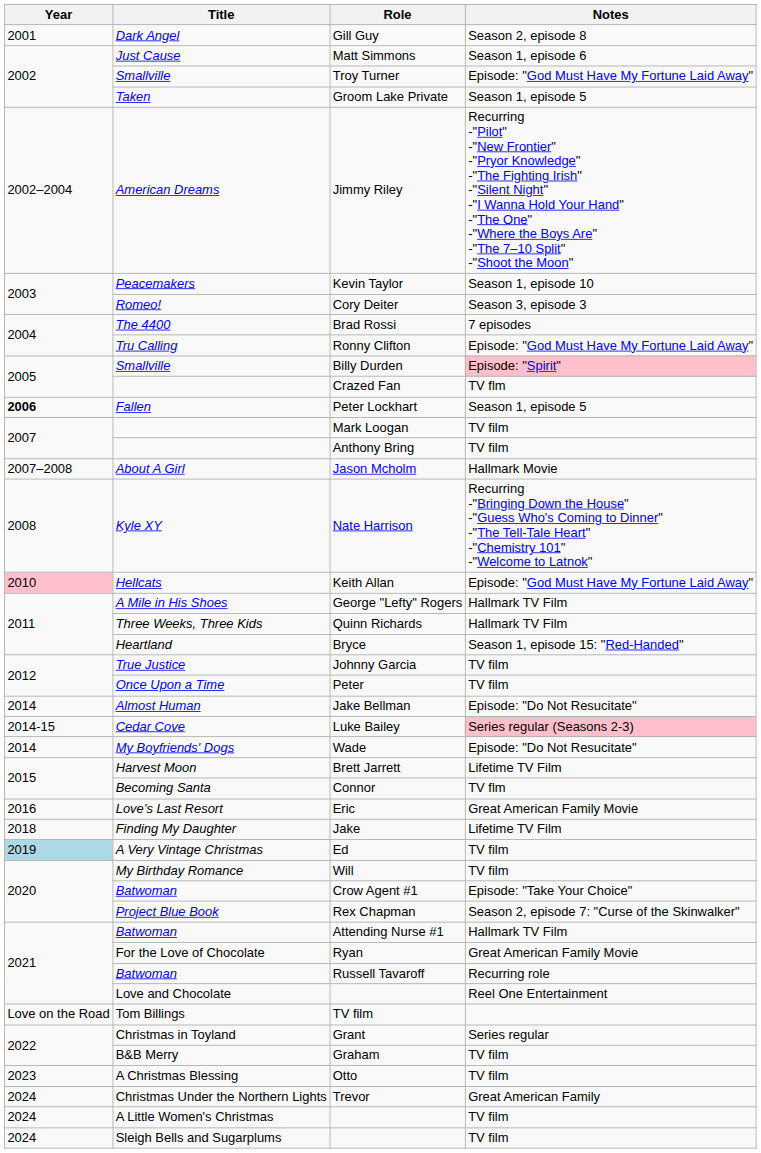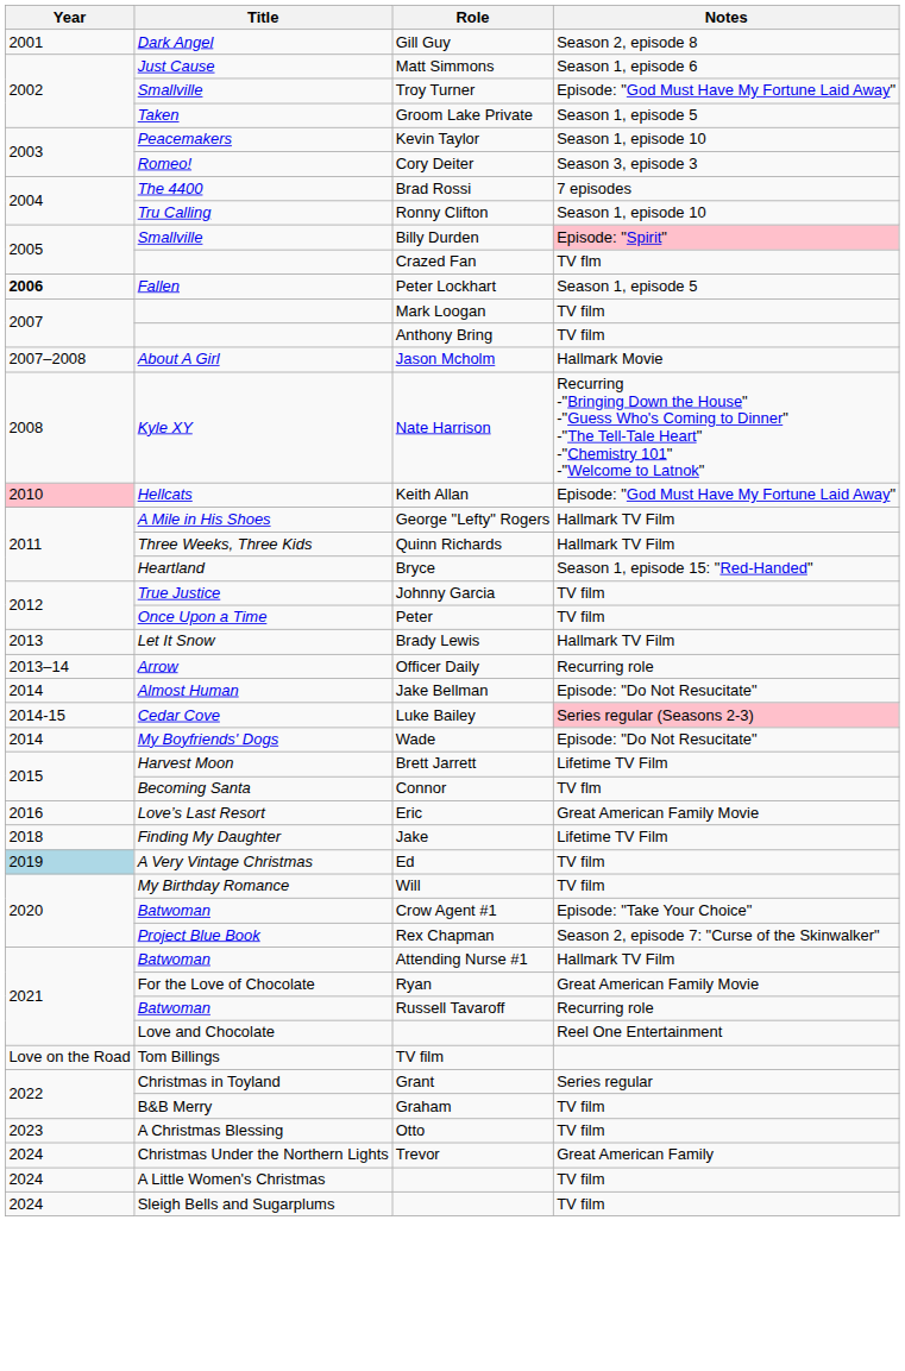 <table class="wikitable sortable">
 <tr>
 <th>Year</th>
 <th>Title</th>
 <th>Role</th>
 <th class="unsortable">Notes</th>
 </tr>
 <tr>
 <td>2001</td>
 <td><em><a href='#'>Dark Angel</a></em></td>
 <td>Gill Guy</td>
 <td>Season 2, episode 8</td>
 </tr>
 <tr>
 <td rowspan="3">2002</td>
 <td><em><a href='#'>Just Cause</a></em></td>
 <td>Matt Simmons</td>
 <td>Season 1, episode 6</td>
 </tr>
 <tr>
 <td><em><a href='#'>Smallville</a></em></td>
 <td>Troy Turner</td>
 <td>Episode: "<a href='#'>God Must Have My Fortune Laid Away</a>"</td>
 </tr>
 <tr>
 <td><em><a href='#'>Taken</a></em></td>
 <td>Groom Lake Private</td>
 <td>Season 1, episode 5</td>
 </tr>
 <tr>
-<td>2002–2004</td>
-<td><em><a href='#'>American Dreams</a></em></td>
-<td>Jimmy Riley</td>
-<td>Recurring<br> -"<a href='#'>Pilot</a>"<br> -"<a href='#'>New Frontier</a>"<br> -"<a href='#'>Pryor Knowledge</a>"<br> -"<a href='#'>The Fighting Irish</a>"<br> -"<a href='#'>Silent Night</a>"<br> -"<a href='#'>I Wanna Hold Your Hand</a>"<br> -"<a href='#'>The One</a>"<br> -"<a href='#'>Where the Boys Are</a>"<br> -"<a href='#'>The 7–10 Split</a>"<br> -"<a href='#'>Shoot the Moon</a>"</td>
-</tr>
-<tr>
 <td rowspan="2">2003</td>
 <td><em><a href='#'>Peacemakers</a></em></td>
 <td>Kevin Taylor</td>
 <td>Season 1, episode 10</td>
 </tr>
 <tr>
 <td><em><a href='#'>Romeo!</a></em></td>
 <td>Cory Deiter</td>
 <td>Season 3, episode 3</td>
 </tr>
 <tr>
 <td rowspan="2">2004</td>
 <td data-sort-value="4400, The"><em><a href='#'>The 4400</a></em></td>
 <td>Brad Rossi</td>
 <td>7 episodes</td>
 </tr>
 <tr>
 <td><em><a href='#'>Tru Calling</a></em></td>
 <td>Ronny Clifton</td>
-<td>Episode: "<a href='#'>God Must Have My Fortune Laid Away</a>"</td>
+<td>Season 1, episode 10</td>
 </tr>
 <tr>
 <td rowspan="2">2005</td>
 <td><em><a href='#'>Smallville</a></em></td>
 <td>Billy Durden</td>
 <td style="background: pink;">Episode: "<a href='#'>Spirit</a>"</td>
 </tr>
 <tr>
 <td><em></em></td>
 <td>Crazed Fan</td>
 <td>TV flm</td>
 </tr>
 <tr>
 <td><strong>2006</strong></td>
 <td><em><a href='#'>Fallen</a></em></td>
 <td>Peter Lockhart</td>
 <td>Season 1, episode 5</td>
 </tr>
 <tr>
 <td rowspan="2">2007</td>
 <td><em></em></td>
 <td>Mark Loogan</td>
 <td>TV film</td>
 </tr>
 <tr>
 <td><em></em></td>
 <td>Anthony Bring</td>
 <td>TV film</td>
 </tr>
 <tr>
 <td>2007–2008</td>
 <td><em><a href='#'>About A Girl</a></em></td>
 <td><a href='#'>Jason Mcholm</a></td>
 <td>Hallmark Movie</td>
 </tr>
 <tr>
 <td>2008</td>
 <td><em><a href='#'>Kyle XY</a></em></td>
 <td><a href='#'>Nate Harrison</a></td>
 <td>Recurring<br> -"<a href='#'>Bringing Down the House</a>"<br> -"<a href='#'>Guess Who's Coming to Dinner</a>"<br> -"<a href='#'>The Tell-Tale Heart</a>"<br> -"<a href='#'>Chemistry 101</a>"<br> -"<a href='#'>Welcome to Latnok</a>"</td>
 </tr>
 <tr>
 <td style="background: pink;">2010</td>
 <td><em><a href='#'>Hellcats</a></em></td>
 <td>Keith Allan</td>
 <td>Episode: "<a href='#'>God Must Have My Fortune Laid Away</a>"</td>
 </tr>
 <tr>
 <td rowspan=3>2011</td>
 <td data-sort-value="Mile in His Shoes, A"><em><a href='#'>A Mile in His Shoes</a></em></td>
 <td>George "Lefty" Rogers</td>
 <td>Hallmark TV Film</td>
 </tr>
 <tr>
 <td><em>Three Weeks, Three Kids</em></td>
 <td>Quinn Richards</td>
 <td>Hallmark TV Film</td>
 </tr>
 <tr>
 <td><em>Heartland</em></td>
 <td>Bryce</td>
 <td>Season 1, episode 15: "<a href='#'>Red-Handed</a>"</td>
 </tr>
 <tr>
 <td rowspan=2>2012</td>
 <td><em><a href='#'>True Justice</a></em></td>
 <td>Johnny Garcia</td>
 <td>TV film</td>
 </tr>
 <tr>
 <td><em><a href='#'>Once Upon a Time</a></em></td>
 <td>Peter</td>
 <td>TV film</td>
+</tr>
+<tr>
+<td>2013</td>
+<td><em>Let It Snow</em></td>
+<td>Brady Lewis</td>
+<td>Hallmark TV Film</td>
+</tr>
+<tr>
+<td>2013–14</td>
+<td><em><a href='#'>Arrow</a></em></td>
+<td>Officer Daily</td>
+<td>Recurring role</td>
 </tr>
 <tr>
 <td>2014</td>
 <td><em><a href='#'>Almost Human</a></em></td>
 <td>Jake Bellman</td>
 <td>Episode: "Do Not Resucitate"</td>
 </tr>
 <tr>
 <td>2014-15</td>
 <td><em><a href='#'>Cedar Cove</a></em></td>
 <td>Luke Bailey</td>
 <td style="background: pink;">Series regular (Seasons 2-3)</td>
 </tr>
 <tr>
 <td>2014</td>
 <td><em><a href='#'>My Boyfriends' Dogs</a></em></td>
 <td>Wade</td>
 <td>Episode: "Do Not Resucitate"</td>
 </tr>
 <tr>
 <td rowspan=2>2015</td>
 <td><em>Harvest Moon</em></td>
 <td>Brett Jarrett</td>
 <td>Lifetime TV Film</td>
 </tr>
 <tr>
 <td><em>Becoming Santa</em></td>
 <td>Connor</td>
 <td>TV flm</td>
 </tr>
 <tr>
 <td>2016</td>
 <td><em>Love’s Last Resort</em></td>
 <td>Eric</td>
 <td>Great American Family Movie</td>
 </tr>
 <tr>
 <td>2018</td>
 <td><em>Finding My Daughter</em></td>
 <td>Jake</td>
 <td>Lifetime TV Film</td>
 </tr>
 <tr>
 <td style="background: lightblue;">2019</td>
 <td data-sort-value="Very Vintage Christmas, A"><em>A Very Vintage Christmas</em></td>
 <td>Ed</td>
 <td>TV film</td>
 </tr>
 <tr>
 <td rowspan=3>2020</td>
 <td><em>My Birthday Romance</em></td>
 <td>Will</td>
 <td>TV film</td>
 </tr>
 <tr>
 <td><em><a href='#'>Batwoman</a></em></td>
 <td>Crow Agent #1</td>
 <td>Episode: "Take Your Choice"</td>
 </tr>
 <tr>
 <td><em><a href='#'>Project Blue Book</a></em></td>
 <td>Rex Chapman</td>
 <td>Season 2, episode 7: "Curse of the Skinwalker"</td>
 </tr>
 <tr>
 <td rowspan=4>2021</td>
 <td><em><a href='#'>Batwoman</a></em></td>
 <td>Attending Nurse #1</td>
 <td>Hallmark TV Film</td>
 </tr>
 <tr>
 <td>For the Love of Chocolate</td>
 <td>Ryan</td>
 <td>Great American Family Movie</td>
 </tr>
 <tr>
 <td><em><a href='#'>Batwoman</a></td>
 <td>Russell Tavaroff</td>
 <td>Recurring role</td>
 </tr>
 <tr>
 <td></em>Love and Chocolate<em></td>
 <td></td>
 <td>Reel One Entertainment</td>
 </tr>
 <tr>
 <td></em>Love on the Road<em></td>
 <td>Tom Billings</td>
 <td>TV film</td>
 </tr>
 <tr>
 <td rowspan="2">2022</td>
 <td></em>Christmas in Toyland<em></td>
 <td>Grant</td>
 <td>Series regular</td>
 </tr>
 <tr>
 <td></em>B&B Merry<em></td>
 <td>Graham</td>
 <td>TV film</td>
 </tr>
 <tr>
 <td>2023</td>
 <td data-sort-value="Christmas Blessing, A"></em>A Christmas Blessing<em></td>
 <td>Otto</td>
 <td>TV film</td>
 </tr>
 <tr>
 <td>2024</td>
 <td></em>Christmas Under the Northern Lights<em></td>
 <td>Trevor</td>
 <td>Great American Family</td>
 </tr>
 <tr>
 <td>2024</td>
 <td data-sort-value="Little Women's Christmas, A"></em>A Little Women's Christmas<em></td>
 <td></td>
 <td>TV film</td>
 </tr>
 <tr>
 <td>2024</td>
 <td></em>Sleigh Bells and Sugarplums<em></td>
 <td></td>
 <td>TV film</td>
 </tr>
 </table>
